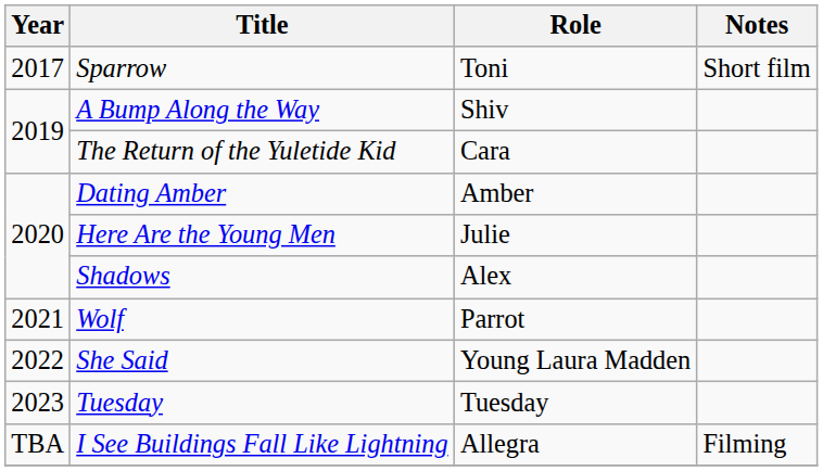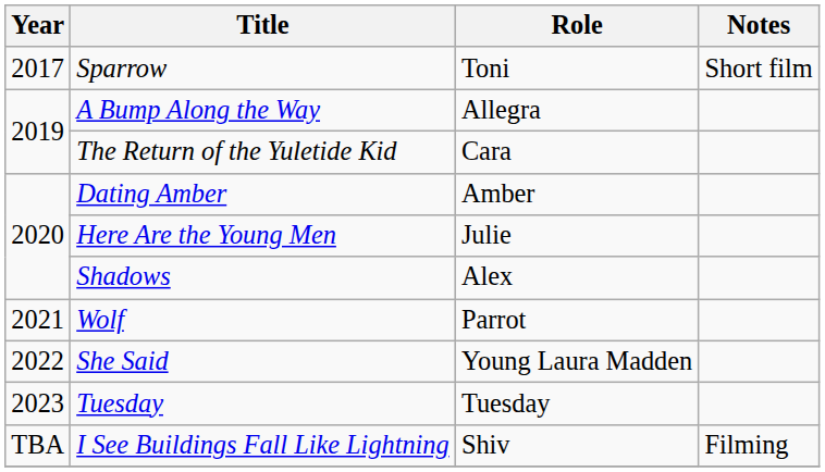 <table class="wikitable sortable">
 <tr>
 <th>Year</th>
 <th>Title</th>
 <th>Role</th>
 <th class="unsortable">Notes</th>
 </tr>
 <tr>
 <td>2017</td>
 <td><em>Sparrow</em></td>
 <td>Toni</td>
 <td>Short film</td>
 </tr>
 <tr>
 <td rowspan="2">2019</td>
 <td><em><a href='#'>A Bump Along the Way</a></em></td>
-<td>Shiv</td>
+<td>Allegra</td>
 <td></td>
 </tr>
 <tr>
 <td><em>The Return of the Yuletide Kid</em></td>
 <td>Cara</td>
 <td></td>
 </tr>
 <tr>
 <td rowspan="3">2020</td>
 <td><em><a href='#'>Dating Amber</a></em></td>
 <td>Amber</td>
 <td></td>
 </tr>
 <tr>
 <td><em><a href='#'>Here Are the Young Men</a></em></td>
 <td>Julie</td>
 <td></td>
 </tr>
 <tr>
 <td><em><a href='#'>Shadows</a></em></td>
 <td>Alex</td>
 <td></td>
 </tr>
 <tr>
 <td>2021</td>
 <td><em><a href='#'>Wolf</a></em></td>
 <td>Parrot</td>
 <td></td>
 </tr>
 <tr>
 <td>2022</td>
 <td><em><a href='#'>She Said</a></em></td>
 <td>Young Laura Madden</td>
 <td></td>
 </tr>
 <tr>
 <td>2023</td>
 <td><em><a href='#'>Tuesday</a></em></td>
 <td>Tuesday</td>
 <td></td>
 </tr>
 <tr>
 <td>TBA</td>
 <td><em><a href='#'>I See Buildings Fall Like Lightning</a></em></td>
-<td>Allegra</td>
+<td>Shiv</td>
 <td>Filming</td>
 </tr>
 <tr>
 </tr>
 </table>
